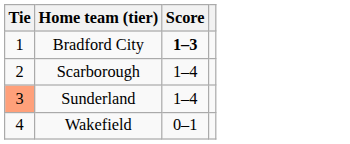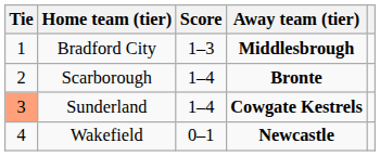 <table class="wikitable" style="text-align:center; font-size:85%">
 <tr>
 <th>Tie</th>
 <th>Home team (tier)</th>
 <th>Score</th>
+<th>Away team (tier)</th>
 <th></th>
 </tr>
 <tr>
 <td align="center">1</td>
 <td>Bradford City</td>
-<td align="center"><strong>1–3</strong></td>
+<td align="center">1–3</td>
+<td><strong>Middlesbrough</strong></td>
 <td></td>
 </tr>
 <tr>
 <td align="center">2</td>
 <td>Scarborough</td>
 <td align="center">1–4</td>
+<td><strong>Bronte</strong></td>
 <td></td>
 </tr>
 <tr>
 <td align="center" style="background: lightsalmon;">3</td>
 <td>Sunderland</td>
 <td align="center">1–4</td>
+<td><strong>Cowgate Kestrels</strong></td>
 <td></td>
 </tr>
 <tr>
 <td align="center">4</td>
 <td>Wakefield</td>
 <td align="center">0–1</td>
+<td><strong>Newcastle</strong></td>
 <td></td>
 </tr>
 </table>
